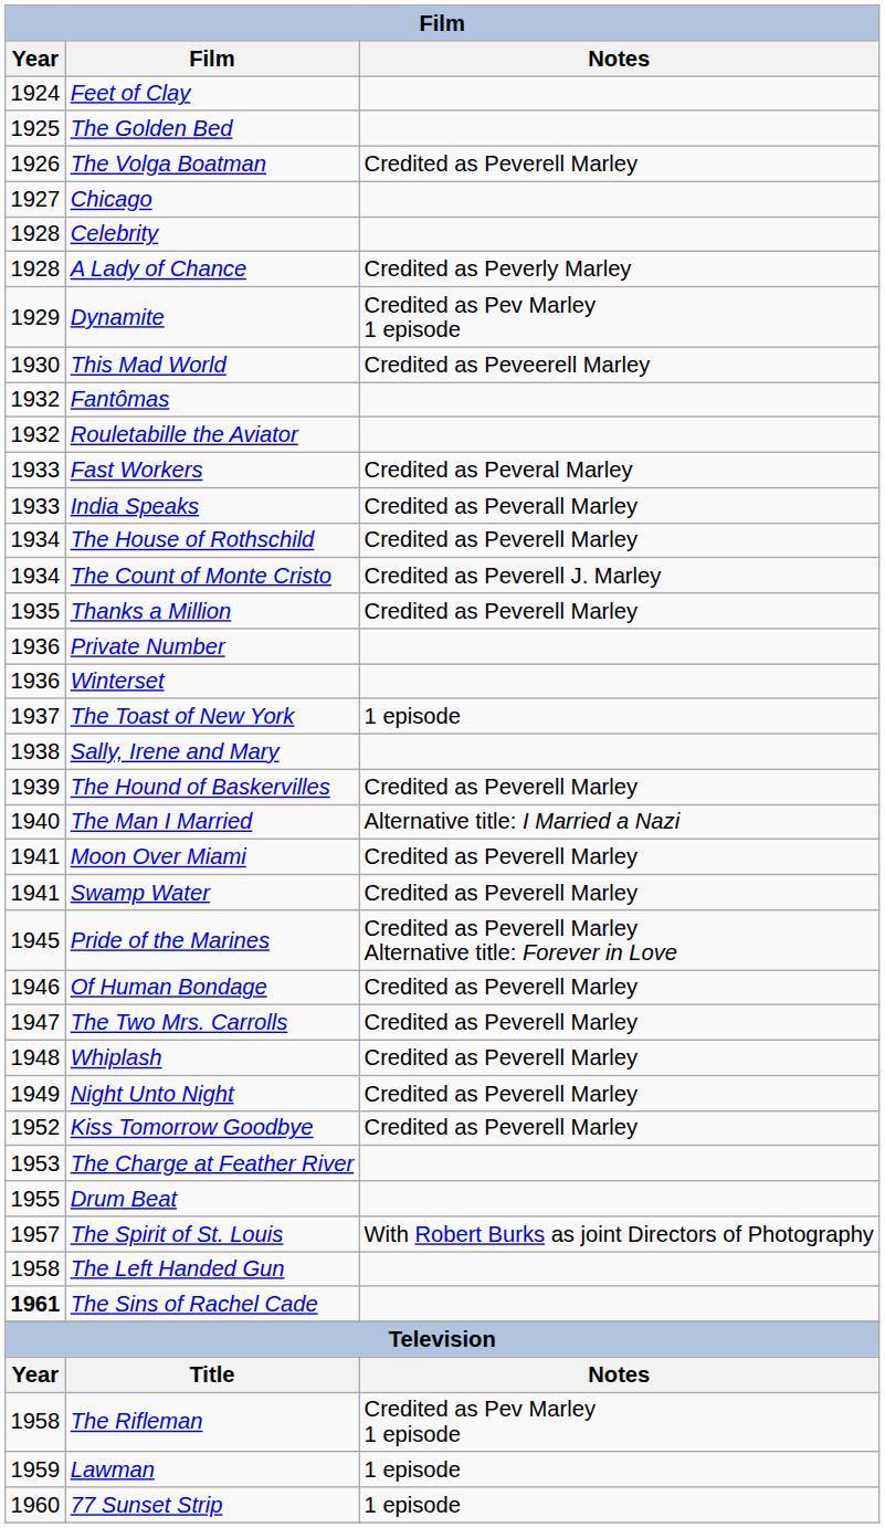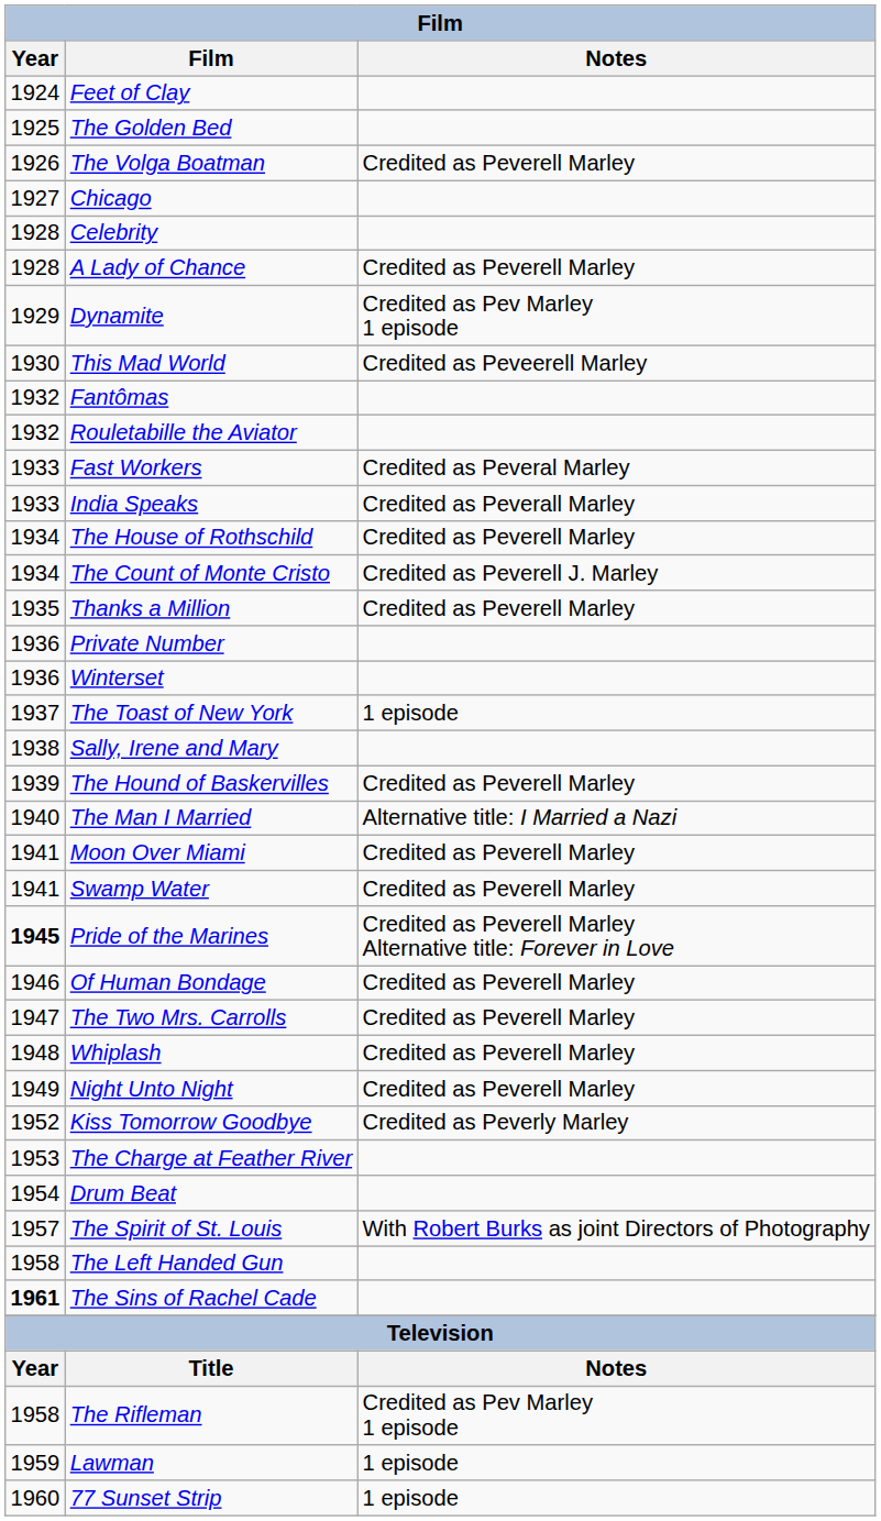 <table class="wikitable" style="font-size: 90%;">
 <tr>
 <th colspan="4" style="background: LightSteelBlue;">Film</th>
 </tr>
 <tr>
 <th>Year</th>
 <th>Film</th>
 <th>Notes</th>
 </tr>
 <tr>
 <td>1924</td>
 <td><em><a href='#'>Feet of Clay</a></em></td>
 <td></td>
 </tr>
 <tr>
 <td>1925</td>
 <td><em><a href='#'>The Golden Bed</a></em></td>
 <td></td>
 </tr>
 <tr>
 <td>1926</td>
 <td><em><a href='#'>The Volga Boatman</a></em></td>
 <td>Credited as Peverell Marley</td>
 </tr>
 <tr>
 <td>1927</td>
 <td><em><a href='#'>Chicago</a></em></td>
 <td></td>
 </tr>
 <tr>
 <td>1928</td>
 <td><em><a href='#'>Celebrity</a></em></td>
 <td></td>
 </tr>
 <tr>
 <td>1928</td>
 <td><em><a href='#'>A Lady of Chance</a></em></td>
-<td>Credited as Peverly Marley</td>
+<td>Credited as Peverell Marley</td>
 </tr>
 <tr>
 <td>1929</td>
 <td><em><a href='#'>Dynamite</a></em></td>
 <td>Credited as Pev Marley<br>1 episode</td>
 </tr>
 <tr>
 <td>1930</td>
 <td><em><a href='#'>This Mad World</a></em></td>
 <td>Credited as Peveerell Marley</td>
 </tr>
 <tr>
 <td>1932</td>
 <td><em><a href='#'>Fantômas</a></em></td>
 <td></td>
 </tr>
 <tr>
 <td>1932</td>
 <td><em><a href='#'>Rouletabille the Aviator</a></em></td>
 <td></td>
 </tr>
 <tr>
 <td>1933</td>
 <td><em><a href='#'>Fast Workers</a></em></td>
 <td>Credited as Peveral Marley</td>
 </tr>
 <tr>
 <td>1933</td>
 <td><em><a href='#'>India Speaks</a></em></td>
 <td>Credited as Peverall Marley</td>
 </tr>
 <tr>
 <td>1934</td>
 <td><em><a href='#'>The House of Rothschild</a></em></td>
 <td>Credited as Peverell Marley</td>
 </tr>
 <tr>
 <td>1934</td>
 <td><em><a href='#'>The Count of Monte Cristo</a></em></td>
 <td>Credited as Peverell J. Marley</td>
 </tr>
 <tr>
 <td>1935</td>
 <td><em><a href='#'>Thanks a Million</a></em></td>
 <td>Credited as Peverell Marley</td>
 </tr>
 <tr>
 <td>1936</td>
 <td><em><a href='#'>Private Number</a></em></td>
 <td></td>
 </tr>
 <tr>
 <td>1936</td>
 <td><em><a href='#'>Winterset</a></em></td>
 <td></td>
 </tr>
 <tr>
 <td>1937</td>
 <td><em><a href='#'>The Toast of New York</a></em></td>
 <td>1 episode</td>
 </tr>
 <tr>
 <td>1938</td>
 <td><em><a href='#'>Sally, Irene and Mary</a></em></td>
 <td></td>
 </tr>
 <tr>
 <td>1939</td>
 <td><em><a href='#'>The Hound of Baskervilles</a></em></td>
 <td>Credited as Peverell Marley</td>
 </tr>
 <tr>
 <td>1940</td>
 <td><em><a href='#'>The Man I Married</a></em></td>
 <td>Alternative title: <em>I Married a Nazi</em></td>
 </tr>
 <tr>
 <td>1941</td>
 <td><em><a href='#'>Moon Over Miami</a></em></td>
 <td>Credited as Peverell Marley</td>
 </tr>
 <tr>
 <td>1941</td>
 <td><em><a href='#'>Swamp Water</a></em></td>
 <td>Credited as Peverell Marley</td>
 </tr>
 <tr>
-<td>1945</td>
+<td><strong>1945</strong></td>
 <td><em><a href='#'>Pride of the Marines</a></em></td>
 <td>Credited as Peverell Marley<br>Alternative title: <em>Forever in Love</em></td>
 </tr>
 <tr>
 <td>1946</td>
 <td><em><a href='#'>Of Human Bondage</a></em></td>
 <td>Credited as Peverell Marley</td>
 </tr>
 <tr>
 <td>1947</td>
 <td><em><a href='#'>The Two Mrs. Carrolls</a></em></td>
 <td>Credited as Peverell Marley</td>
 </tr>
 <tr>
 <td>1948</td>
 <td><em><a href='#'>Whiplash</a></em></td>
 <td>Credited as Peverell Marley</td>
 </tr>
 <tr>
 <td>1949</td>
 <td><em><a href='#'>Night Unto Night</a></em></td>
 <td>Credited as Peverell Marley</td>
 </tr>
 <tr>
 <td>1952</td>
 <td><em><a href='#'>Kiss Tomorrow Goodbye</a></em></td>
-<td>Credited as Peverell Marley</td>
+<td>Credited as Peverly Marley</td>
 </tr>
 <tr>
 <td>1953</td>
 <td><em><a href='#'>The Charge at Feather River</a></em></td>
 <td></td>
 </tr>
 <tr>
-<td>1955</td>
+<td>1954</td>
 <td><em><a href='#'>Drum Beat</a></em></td>
 <td></td>
 </tr>
 <tr>
 <td>1957</td>
 <td><em><a href='#'>The Spirit of St. Louis</a></em></td>
 <td>With <a href='#'>Robert Burks</a> as joint Directors of Photography</td>
 </tr>
 <tr>
 <td>1958</td>
 <td><em><a href='#'>The Left Handed Gun</a></em></td>
 <td></td>
 </tr>
 <tr>
 <td><strong>1961</strong></td>
 <td><em><a href='#'>The Sins of Rachel Cade</a></em></td>
 <td></td>
 </tr>
 <tr>
 </tr>
 <tr>
 <th colspan="4" style="background: LightSteelBlue;">Television</th>
 </tr>
 <tr>
 <th>Year</th>
 <th>Title</th>
 <th>Notes</th>
 </tr>
 <tr>
 <td>1958</td>
 <td><em><a href='#'>The Rifleman</a></em></td>
 <td>Credited as Pev Marley<br>1 episode</td>
 </tr>
 <tr>
 <td>1959</td>
 <td><em><a href='#'>Lawman</a></em></td>
 <td>1 episode</td>
 </tr>
 <tr>
 <td>1960</td>
 <td><em><a href='#'>77 Sunset Strip</a></em></td>
 <td>1 episode</td>
 </tr>
 </table>
